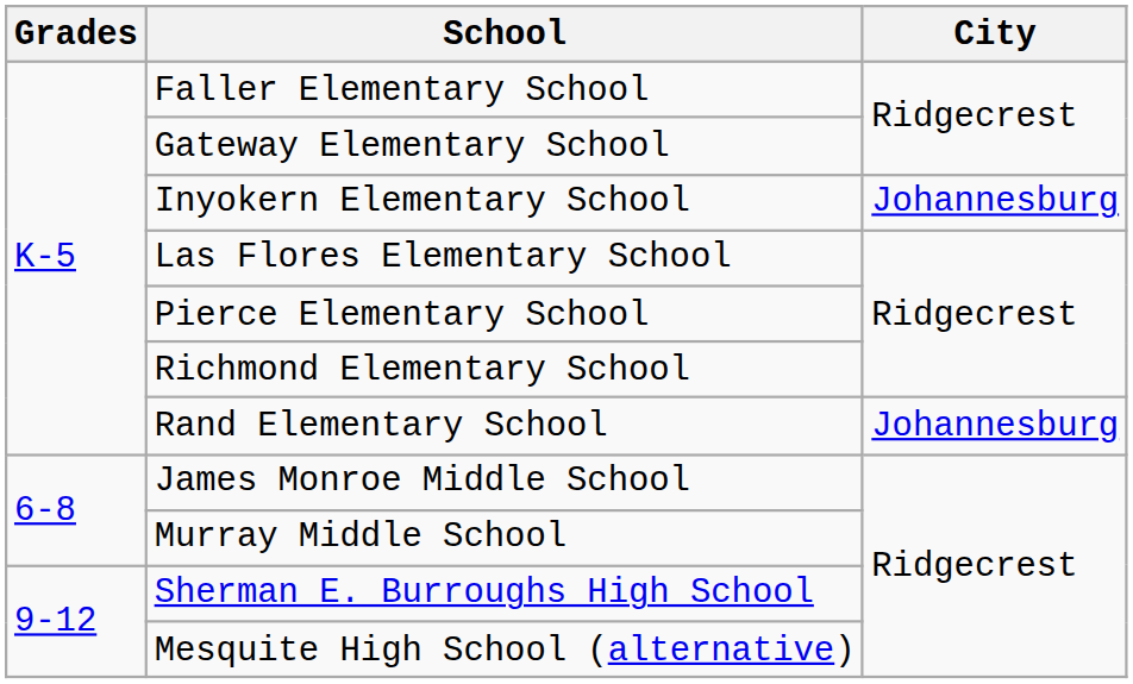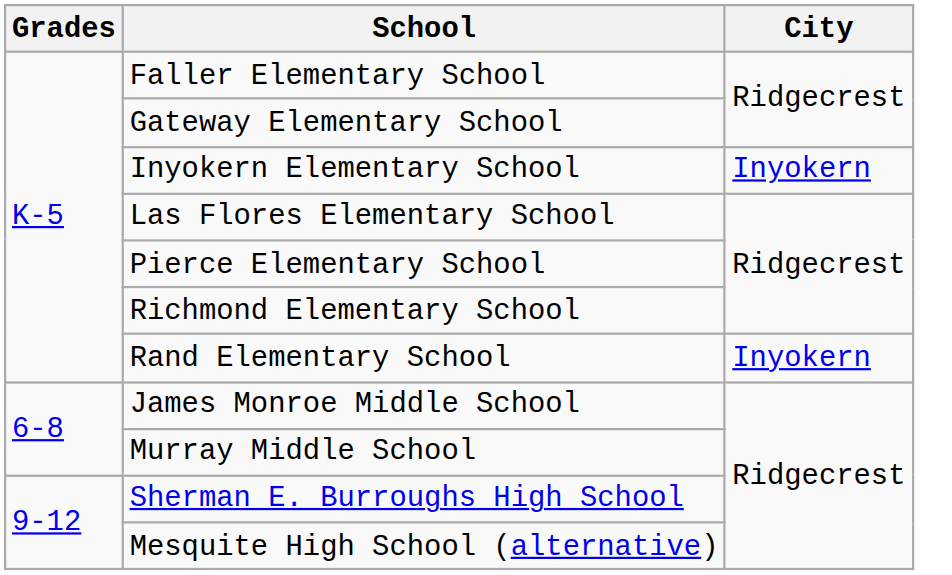 <table class="wikitable">
 <tr>
 <th>Grades</th>
 <th>School</th>
 <th>City</th>
 </tr>
 <tr>
 <td rowspan="7"><a href='#'>K-5</a></td>
 <td>Faller Elementary School</td>
 <td rowspan="2">Ridgecrest</td>
 </tr>
 <tr>
 <td>Gateway Elementary School</td>
 </tr>
 <tr>
 <td>Inyokern Elementary School</td>
-<td><a href='#'>Johannesburg</a></td>
+<td><a href='#'>Inyokern</a></td>
 </tr>
 <tr>
 <td>Las Flores Elementary School</td>
 <td rowspan="3">Ridgecrest</td>
 </tr>
 <tr>
 <td>Pierce Elementary School</td>
 </tr>
 <tr>
 <td>Richmond Elementary School</td>
 </tr>
 <tr>
 <td>Rand Elementary School</td>
-<td><a href='#'>Johannesburg</a></td>
+<td><a href='#'>Inyokern</a></td>
 </tr>
 <tr>
 <td rowspan="2"><a href='#'>6-8</a></td>
 <td>James Monroe Middle School</td>
 <td rowspan="4">Ridgecrest</td>
 </tr>
 <tr>
 <td>Murray Middle School</td>
 </tr>
 <tr>
 <td rowspan="2"><a href='#'>9-12</a></td>
 <td><a href='#'>Sherman E. Burroughs High School</a></td>
 </tr>
 <tr>
 <td>Mesquite High School (<a href='#'>alternative</a>)</td>
 </tr>
 </table>
